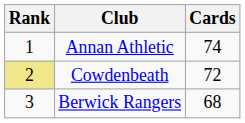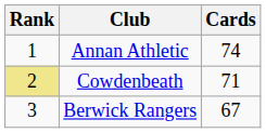 <table class="wikitable" style="text-align:center">
 <tr>
 <th>Rank</th>
 <th>Club</th>
 <th>Cards</th>
 </tr>
 <tr>
 <td>1</td>
 <td><a href='#'>Annan Athletic</a></td>
 <td>74</td>
 </tr>
 <tr>
 <td style="background: khaki;">2</td>
 <td><a href='#'>Cowdenbeath</a></td>
-<td>72</td>
+<td>71</td>
 </tr>
 <tr>
 <td>3</td>
 <td><a href='#'>Berwick Rangers</a></td>
-<td>68</td>
+<td>67</td>
 </tr>
 </table>
